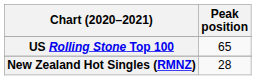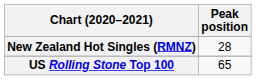 <table class="wikitable sortable plainrowheaders" style="text-align:center">
 <tr>
 <th scope="col">Chart (2020–2021)</th>
 <th scope="col">Peak<br>position</th>
 </tr>
 <tr>
 </tr>
 <tr>
 </tr>
 <tr>
-<th scope="row">US <a href='#'><em>Rolling Stone</em> Top 100</a></th>
-<td>65</td>
+<th scope="row">New Zealand Hot Singles (<a href='#'>RMNZ</a>)</th>
+<td>28</td>
 </tr>
 <tr>
 </tr>
 <tr>
 </tr>
 <tr>
 </tr>
 <tr>
-<th scope="row">New Zealand Hot Singles (<a href='#'>RMNZ</a>)</th>
-<td>28</td>
+<th scope="row">US <a href='#'><em>Rolling Stone</em> Top 100</a></th>
+<td>65</td>
 </tr>
 </table>
